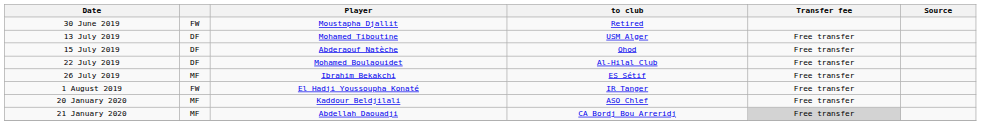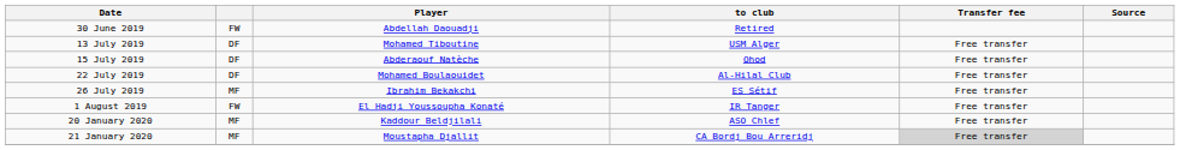 <table class="wikitable sortable" style="width:70%; text-align:center; font-size:85%; text-align:centre;">
 <tr>
 <th>Date</th>
 <th></th>
 <th>Player</th>
 <th>to club</th>
 <th>Transfer fee</th>
 <th>Source</th>
 </tr>
 <tr>
 <td>30 June 2019</td>
 <td>FW</td>
-<td> <a href='#'>Moustapha Djallit</a></td>
+<td> <a href='#'>Abdellah Daouadji</a></td>
 <td><a href='#'>Retired</a></td>
 <td></td>
 <td></td>
 </tr>
 <tr>
 <td>13 July 2019</td>
 <td>DF</td>
 <td> <a href='#'>Mohamed Tiboutine</a></td>
 <td><a href='#'>USM Alger</a></td>
 <td>Free transfer</td>
 <td></td>
 </tr>
 <tr>
 <td>15 July 2019</td>
 <td>DF</td>
 <td> <a href='#'>Abderaouf Natèche</a></td>
 <td> <a href='#'>Ohod</a></td>
 <td>Free transfer</td>
 <td></td>
 </tr>
 <tr>
 <td>22 July 2019</td>
 <td>DF</td>
 <td> <a href='#'>Mohamed Boulaouidet</a></td>
 <td> <a href='#'>Al-Hilal Club</a></td>
 <td>Free transfer</td>
 <td></td>
 </tr>
 <tr>
 <td>26 July 2019</td>
 <td>MF</td>
 <td> <a href='#'>Ibrahim Bekakchi</a></td>
 <td><a href='#'>ES Sétif</a></td>
 <td>Free transfer</td>
 <td></td>
 </tr>
 <tr>
 <td>1 August 2019</td>
 <td>FW</td>
 <td> <a href='#'>El Hadji Youssoupha Konaté</a></td>
 <td> <a href='#'>IR Tanger</a></td>
 <td>Free transfer</td>
 <td></td>
 </tr>
 <tr>
 <td>20 January 2020</td>
 <td>MF</td>
 <td> <a href='#'>Kaddour Beldjilali</a></td>
 <td><a href='#'>ASO Chlef</a></td>
 <td>Free transfer</td>
 <td></td>
 </tr>
 <tr>
 <td>21 January 2020</td>
 <td>MF</td>
-<td> <a href='#'>Abdellah Daouadji</a></td>
+<td> <a href='#'>Moustapha Djallit</a></td>
 <td><a href='#'>CA Bordj Bou Arreridj</a></td>
 <td style="background: lightgrey;">Free transfer</td>
 <td></td>
 </tr>
 <tr>
 </tr>
 </table>
